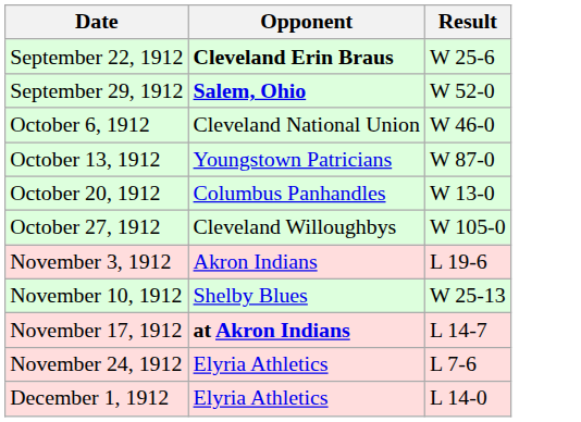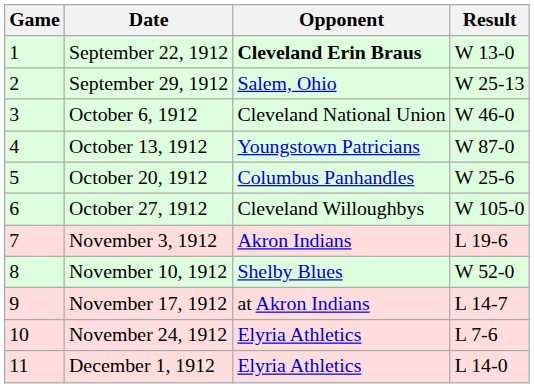 <table class="wikitable">
 <tr>
+<th>Game</th>
 <th>Date</th>
 <th>Opponent</th>
 <th>Result</th>
 </tr>
 <tr style="background: #ddffdd;">
+<td>1</td>
 <td>September 22, 1912</td>
 <td><strong>Cleveland Erin Braus</strong></td>
-<td>W 25-6</td>
+<td>W 13-0</td>
 </tr>
 <tr style="background: #ddffdd;">
+<td>2</td>
 <td>September 29, 1912</td>
-<td><strong><a href='#'>Salem, Ohio</a></strong></td>
-<td>W 52-0</td>
+<td><a href='#'>Salem, Ohio</a></td>
+<td>W 25-13</td>
 </tr>
 <tr style="background: #ddffdd;">
+<td>3</td>
 <td>October 6, 1912</td>
 <td>Cleveland National Union</td>
 <td>W 46-0</td>
 </tr>
 <tr style="background: #ddffdd;">
+<td>4</td>
 <td>October 13, 1912</td>
 <td><a href='#'>Youngstown Patricians</a></td>
 <td>W 87-0</td>
 </tr>
 <tr style="background: #ddffdd;">
+<td>5</td>
 <td>October 20, 1912</td>
 <td><a href='#'>Columbus Panhandles</a></td>
-<td>W 13-0</td>
+<td>W 25-6</td>
 </tr>
 <tr style="background: #ddffdd;">
+<td>6</td>
 <td>October 27, 1912</td>
 <td>Cleveland Willoughbys</td>
 <td>W 105-0</td>
 </tr>
 <tr style="background: #ffdddd;">
+<td>7</td>
 <td>November 3, 1912</td>
 <td><a href='#'>Akron Indians</a></td>
 <td>L 19-6</td>
 </tr>
 <tr style="background: #ddffdd;">
+<td>8</td>
 <td>November 10, 1912</td>
 <td><a href='#'>Shelby Blues</a></td>
-<td>W 25-13</td>
+<td>W 52-0</td>
 </tr>
 <tr style="background: #ffdddd;">
+<td>9</td>
 <td>November 17, 1912</td>
-<td><strong>at <a href='#'>Akron Indians</a></strong></td>
+<td>at <a href='#'>Akron Indians</a></td>
 <td>L 14-7</td>
 </tr>
 <tr style="background: #ffdddd;">
+<td>10</td>
 <td>November 24, 1912</td>
 <td><a href='#'>Elyria Athletics</a></td>
 <td>L 7-6</td>
 </tr>
 <tr style="background: #ffdddd;">
+<td>11</td>
 <td>December 1, 1912</td>
 <td><a href='#'>Elyria Athletics</a></td>
 <td>L 14-0</td>
 </tr>
 </table>
